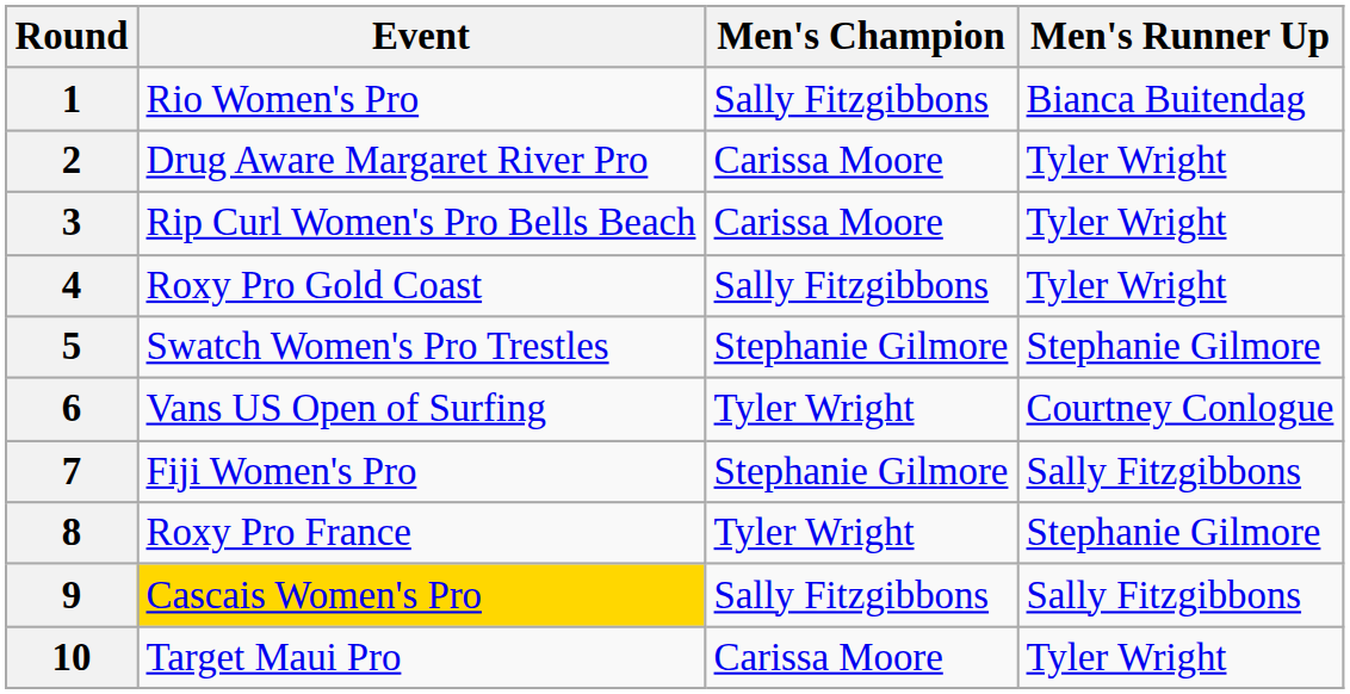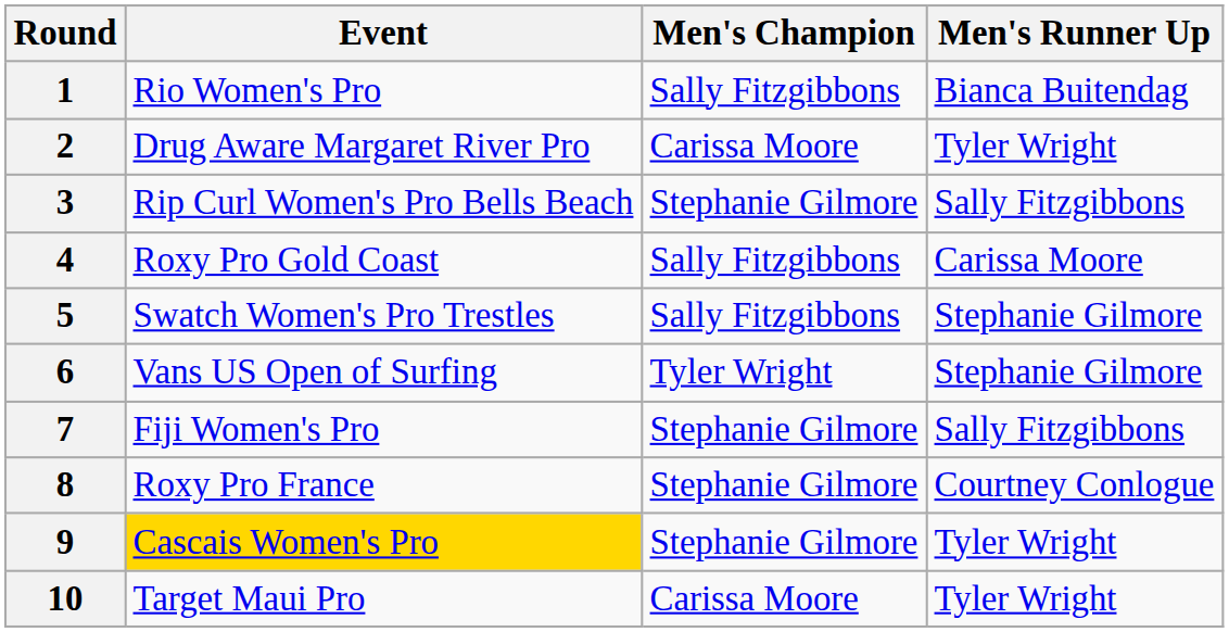 <table class="wikitable">
 <tr>
 <th>Round</th>
 <th>Event</th>
 <th>Men's Champion</th>
 <th>Men's Runner Up</th>
 </tr>
 <tr>
 <th>1</th>
 <td> <a href='#'>Rio Women's Pro</a></td>
 <td> <a href='#'>Sally Fitzgibbons</a></td>
 <td> <a href='#'>Bianca Buitendag</a></td>
 </tr>
 <tr>
 <th>2</th>
 <td> <a href='#'>Drug Aware Margaret River Pro</a></td>
 <td> <a href='#'>Carissa Moore</a></td>
 <td> <a href='#'>Tyler Wright</a></td>
 </tr>
 <tr>
 <th>3</th>
 <td> <a href='#'>Rip Curl Women's Pro Bells Beach</a></td>
-<td> <a href='#'>Carissa Moore</a></td>
-<td> <a href='#'>Tyler Wright</a></td>
+<td> <a href='#'>Stephanie Gilmore</a></td>
+<td> <a href='#'>Sally Fitzgibbons</a></td>
 </tr>
 <tr>
 <th>4</th>
 <td> <a href='#'>Roxy Pro Gold Coast</a></td>
 <td> <a href='#'>Sally Fitzgibbons</a></td>
-<td> <a href='#'>Tyler Wright</a></td>
+<td> <a href='#'>Carissa Moore</a></td>
 </tr>
 <tr>
 <th>5</th>
 <td> <a href='#'>Swatch Women's Pro Trestles</a></td>
-<td> <a href='#'>Stephanie Gilmore</a></td>
+<td> <a href='#'>Sally Fitzgibbons</a></td>
 <td> <a href='#'>Stephanie Gilmore</a></td>
 </tr>
 <tr>
 <th>6</th>
 <td> <a href='#'>Vans US Open of Surfing</a></td>
 <td> <a href='#'>Tyler Wright</a></td>
-<td> <a href='#'>Courtney Conlogue</a></td>
+<td> <a href='#'>Stephanie Gilmore</a></td>
 </tr>
 <tr>
 <th>7</th>
 <td> <a href='#'>Fiji Women's Pro</a></td>
 <td> <a href='#'>Stephanie Gilmore</a></td>
 <td> <a href='#'>Sally Fitzgibbons</a></td>
 </tr>
 <tr>
 <th>8</th>
 <td> <a href='#'>Roxy Pro France</a></td>
-<td> <a href='#'>Tyler Wright</a></td>
 <td> <a href='#'>Stephanie Gilmore</a></td>
+<td> <a href='#'>Courtney Conlogue</a></td>
 </tr>
 <tr>
 <th>9</th>
 <td style="background: gold;"> <a href='#'>Cascais Women's Pro</a></td>
-<td> <a href='#'>Sally Fitzgibbons</a></td>
-<td> <a href='#'>Sally Fitzgibbons</a></td>
+<td> <a href='#'>Stephanie Gilmore</a></td>
+<td> <a href='#'>Tyler Wright</a></td>
 </tr>
 <tr>
 <th>10</th>
 <td> <a href='#'>Target Maui Pro</a></td>
 <td> <a href='#'>Carissa Moore</a></td>
 <td> <a href='#'>Tyler Wright</a></td>
 </tr>
 </table>
